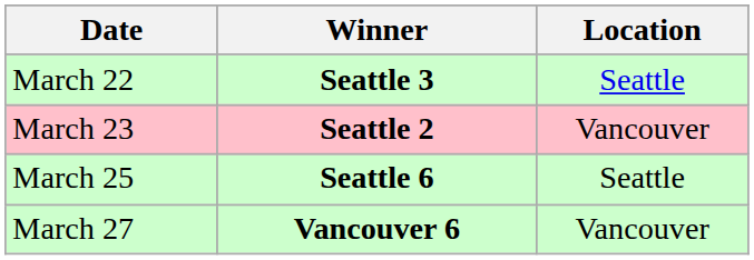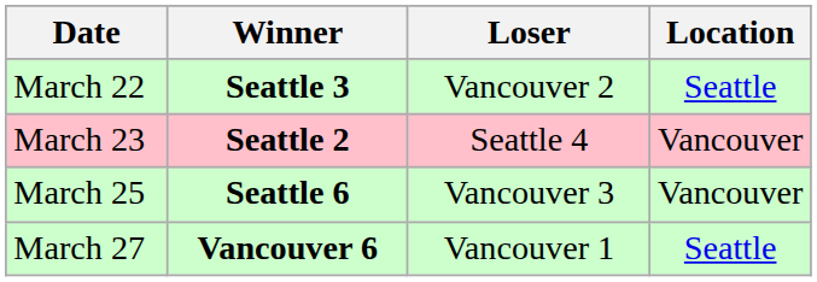 <table class="wikitable">
 <tr>
 <th width="20%">Date</th>
 <th width="30%">Winner</th>
+<th width="30%">Loser</th>
 <th width="20%">Location</th>
 </tr>
 <tr align="center" bgcolor="#CCFFCC">
 <td align="left">March 22</td>
 <td><strong>Seattle 3</strong></td>
+<td>Vancouver 2</td>
 <td><a href='#'>Seattle</a></td>
 </tr>
 <tr align="center" bgcolor="pink">
 <td align="left">March 23</td>
 <td><strong>Seattle 2</strong></td>
+<td>Seattle 4</td>
 <td>Vancouver</td>
 </tr>
 <tr align="center" bgcolor="#CCFFCC">
 <td align="left">March 25</td>
 <td><strong>Seattle 6</strong></td>
-<td>Seattle</td>
+<td>Vancouver 3</td>
+<td>Vancouver</td>
 </tr>
 <tr align="center" bgcolor="#CCFFCC">
 <td align="left">March 27</td>
 <td><strong>Vancouver 6</strong></td>
-<td>Vancouver</td>
+<td>Vancouver 1</td>
+<td><a href='#'>Seattle</a></td>
 </tr>
 </table>
